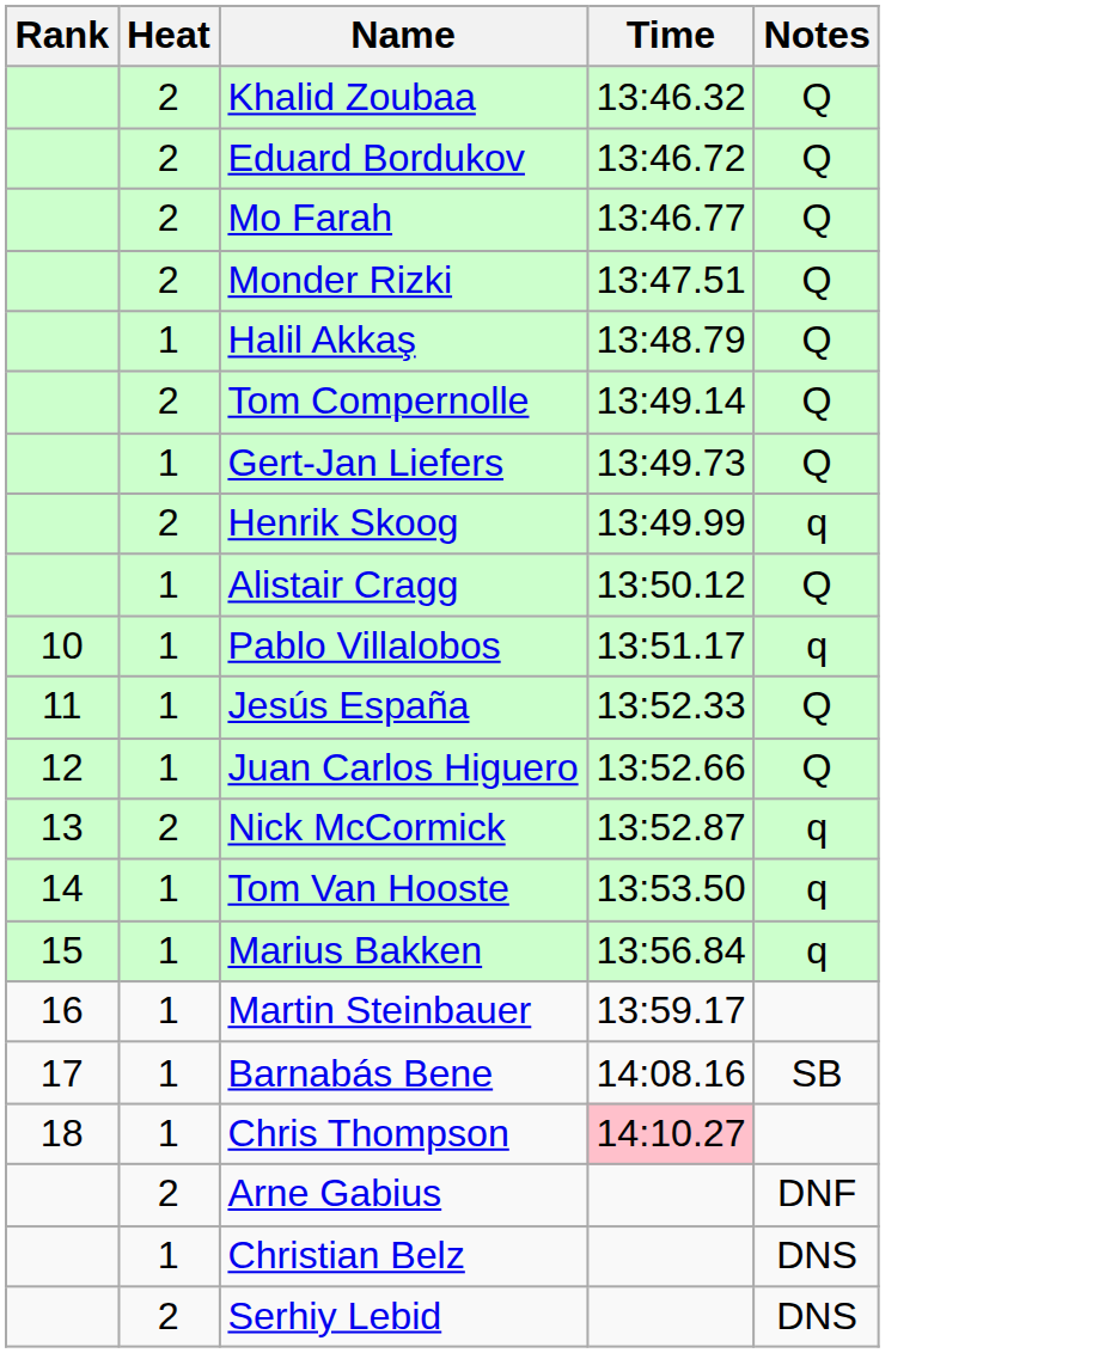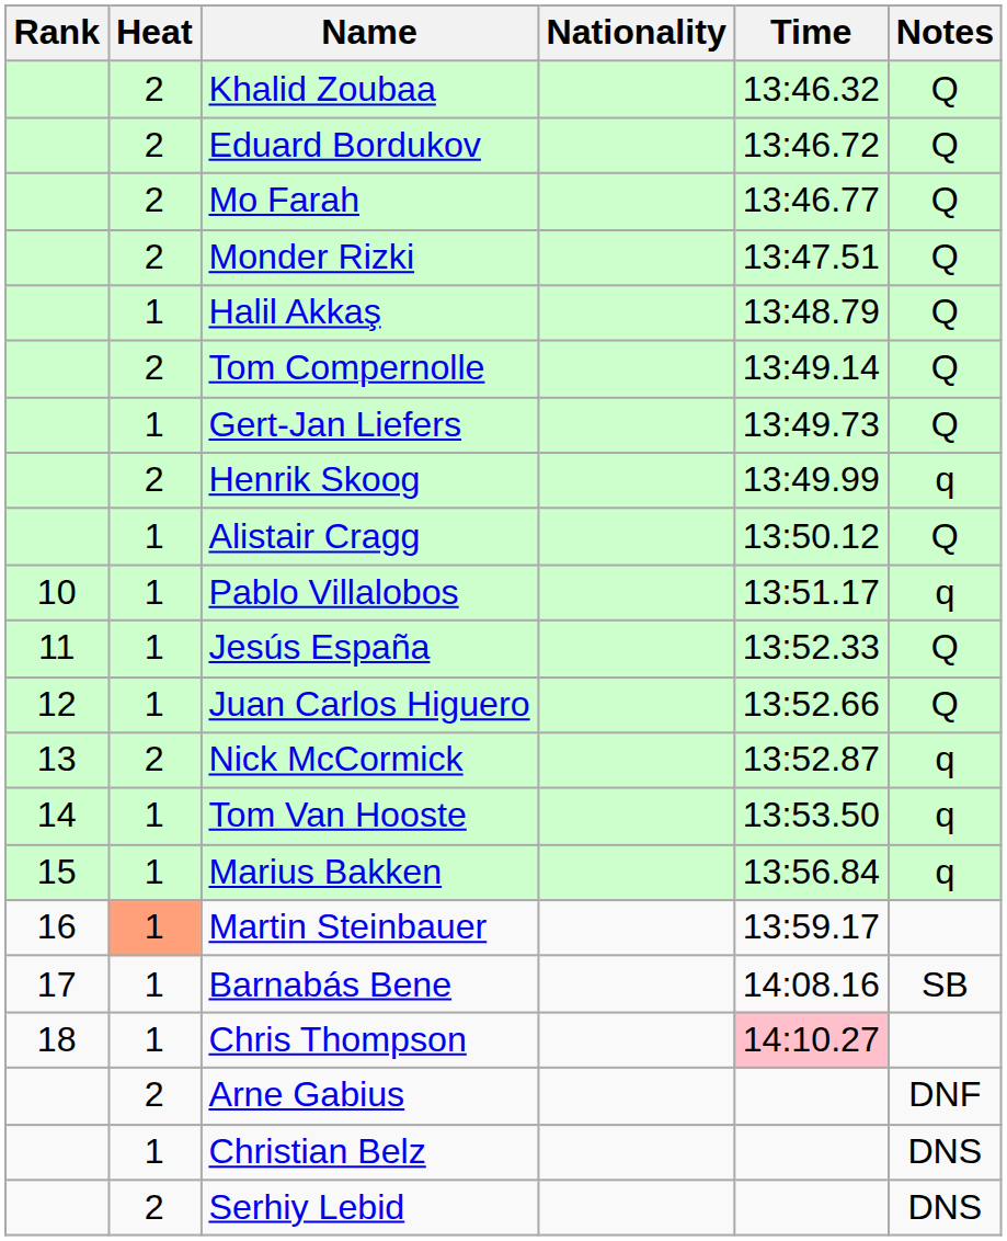 <table class="wikitable sortable" style="text-align:center">
 <tr>
 <th>Rank</th>
 <th>Heat</th>
 <th>Name</th>
+<th>Nationality</th>
 <th>Time</th>
 <th>Notes</th>
 </tr>
 <tr bgcolor=ccffcc>
 <td></td>
 <td>2</td>
 <td align=left><a href='#'>Khalid Zoubaa</a></td>
+<td align=left></td>
 <td>13:46.32</td>
 <td>Q</td>
 </tr>
 <tr bgcolor=ccffcc>
 <td></td>
 <td>2</td>
 <td align=left><a href='#'>Eduard Bordukov</a></td>
+<td align=left></td>
 <td>13:46.72</td>
 <td>Q</td>
 </tr>
 <tr bgcolor=ccffcc>
 <td></td>
 <td>2</td>
 <td align=left><a href='#'>Mo Farah</a></td>
+<td align=left></td>
 <td>13:46.77</td>
 <td>Q</td>
 </tr>
 <tr bgcolor=ccffcc>
 <td></td>
 <td>2</td>
 <td align=left><a href='#'>Monder Rizki</a></td>
+<td align=left></td>
 <td>13:47.51</td>
 <td>Q</td>
 </tr>
 <tr bgcolor=ccffcc>
 <td></td>
 <td>1</td>
 <td align=left><a href='#'>Halil Akkaş</a></td>
+<td align=left></td>
 <td>13:48.79</td>
 <td>Q</td>
 </tr>
 <tr bgcolor=ccffcc>
 <td></td>
 <td>2</td>
 <td align=left><a href='#'>Tom Compernolle</a></td>
+<td align=left></td>
 <td>13:49.14</td>
 <td>Q</td>
 </tr>
 <tr bgcolor=ccffcc>
 <td></td>
 <td>1</td>
 <td align=left><a href='#'>Gert-Jan Liefers</a></td>
+<td align=left></td>
 <td>13:49.73</td>
 <td>Q</td>
 </tr>
 <tr bgcolor=ccffcc>
 <td></td>
 <td>2</td>
 <td align=left><a href='#'>Henrik Skoog</a></td>
+<td align=left></td>
 <td>13:49.99</td>
 <td>q</td>
 </tr>
 <tr bgcolor=ccffcc>
 <td></td>
 <td>1</td>
 <td align=left><a href='#'>Alistair Cragg</a></td>
+<td align=left></td>
 <td>13:50.12</td>
 <td>Q</td>
 </tr>
 <tr bgcolor=ccffcc>
 <td>10</td>
 <td>1</td>
 <td align=left><a href='#'>Pablo Villalobos</a></td>
+<td align=left></td>
 <td>13:51.17</td>
 <td>q</td>
 </tr>
 <tr bgcolor=ccffcc>
 <td>11</td>
 <td>1</td>
 <td align=left><a href='#'>Jesús España</a></td>
+<td align=left></td>
 <td>13:52.33</td>
 <td>Q</td>
 </tr>
 <tr bgcolor=ccffcc>
 <td>12</td>
 <td>1</td>
 <td align=left><a href='#'>Juan Carlos Higuero</a></td>
+<td align=left></td>
 <td>13:52.66</td>
 <td>Q</td>
 </tr>
 <tr bgcolor=ccffcc>
 <td>13</td>
 <td>2</td>
 <td align=left><a href='#'>Nick McCormick</a></td>
+<td align=left></td>
 <td>13:52.87</td>
 <td>q</td>
 </tr>
 <tr bgcolor=ccffcc>
 <td>14</td>
 <td>1</td>
 <td align=left><a href='#'>Tom Van Hooste</a></td>
+<td align=left></td>
 <td>13:53.50</td>
 <td>q</td>
 </tr>
 <tr bgcolor=ccffcc>
 <td>15</td>
 <td>1</td>
 <td align=left><a href='#'>Marius Bakken</a></td>
+<td align=left></td>
 <td>13:56.84</td>
 <td>q</td>
 </tr>
 <tr>
 <td>16</td>
-<td>1</td>
+<td style="background: lightsalmon;">1</td>
 <td align=left><a href='#'>Martin Steinbauer</a></td>
+<td align=left></td>
 <td>13:59.17</td>
 <td></td>
 </tr>
 <tr>
 <td>17</td>
 <td>1</td>
 <td align=left><a href='#'>Barnabás Bene</a></td>
+<td align=left></td>
 <td>14:08.16</td>
 <td>SB</td>
 </tr>
 <tr>
 <td>18</td>
 <td>1</td>
 <td align=left><a href='#'>Chris Thompson</a></td>
+<td align=left></td>
 <td style="background: pink;">14:10.27</td>
 <td></td>
 </tr>
 <tr>
 <td></td>
 <td>2</td>
 <td align=left><a href='#'>Arne Gabius</a></td>
+<td align=left></td>
 <td></td>
 <td>DNF</td>
 </tr>
 <tr>
 <td></td>
 <td>1</td>
 <td align=left><a href='#'>Christian Belz</a></td>
+<td align=left></td>
 <td></td>
 <td>DNS</td>
 </tr>
 <tr>
 <td></td>
 <td>2</td>
 <td align=left><a href='#'>Serhiy Lebid</a></td>
+<td align=left></td>
 <td></td>
 <td>DNS</td>
 </tr>
 </table>
